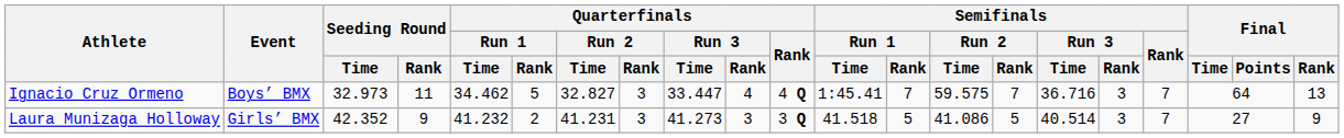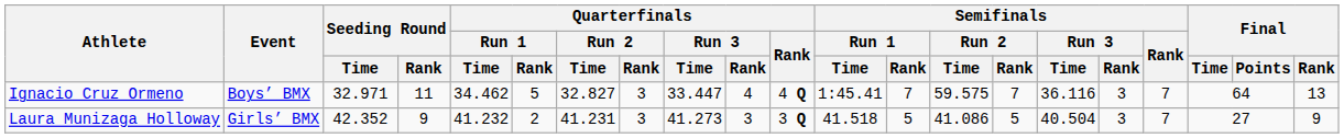 <table class="wikitable" border="1" style="font-size:90%">
 <tr>
 <th rowspan=3>Athlete</th>
 <th rowspan=3>Event</th>
 <th rowspan=2 colspan=2>Seeding Round</th>
 <th colspan=7>Quarterfinals</th>
 <th colspan=7>Semifinals</th>
 <th rowspan=2 colspan=3>Final</th>
 </tr>
 <tr>
 <th colspan=2>Run 1</th>
 <th colspan=2>Run 2</th>
 <th colspan=2>Run 3</th>
 <th rowspan=2>Rank</th>
 <th colspan=2>Run 1</th>
 <th colspan=2>Run 2</th>
 <th colspan=2>Run 3</th>
 <th rowspan=2>Rank</th>
 </tr>
 <tr>
 <th>Time</th>
 <th>Rank</th>
 <th>Time</th>
 <th>Rank</th>
 <th>Time</th>
 <th>Rank</th>
 <th>Time</th>
 <th>Rank</th>
 <th>Time</th>
 <th>Rank</th>
 <th>Time</th>
 <th>Rank</th>
 <th>Time</th>
 <th>Rank</th>
 <th>Time</th>
 <th>Points</th>
 <th>Rank</th>
 </tr>
 <tr>
 <td><a href='#'>Ignacio Cruz Ormeno</a></td>
 <td><a href='#'>Boys’ BMX</a></td>
-<td align=center>32.973</td>
+<td align=center>32.971</td>
 <td align=center>11</td>
 <td align=center>34.462</td>
 <td align=center>5</td>
 <td align=center>32.827</td>
 <td align=center>3</td>
 <td align=center>33.447</td>
 <td align=center>4</td>
 <td align=center>4 <strong>Q</strong></td>
 <td align=center>1:45.41</td>
 <td align=center>7</td>
 <td align=center>59.575</td>
 <td align=center>7</td>
-<td align=center>36.716</td>
+<td align=center>36.116</td>
 <td align=center>3</td>
 <td align=center>7</td>
 <td align=center colspan=2>64</td>
 <td align=center>13</td>
 </tr>
 <tr>
 <td><a href='#'>Laura Munizaga Holloway</a></td>
 <td><a href='#'>Girls’ BMX</a></td>
 <td align=center>42.352</td>
 <td align=center>9</td>
 <td align=center>41.232</td>
 <td align=center>2</td>
 <td align=center>41.231</td>
 <td align=center>3</td>
 <td align=center>41.273</td>
 <td align=center>3</td>
 <td align=center>3 <strong>Q</strong></td>
 <td align=center>41.518</td>
 <td align=center>5</td>
 <td align=center>41.086</td>
 <td align=center>5</td>
-<td align=center>40.514</td>
+<td align=center>40.504</td>
 <td align=center>3</td>
 <td align=center>7</td>
 <td align=center colspan=2>27</td>
 <td align=center>9</td>
 </tr>
 </table>
